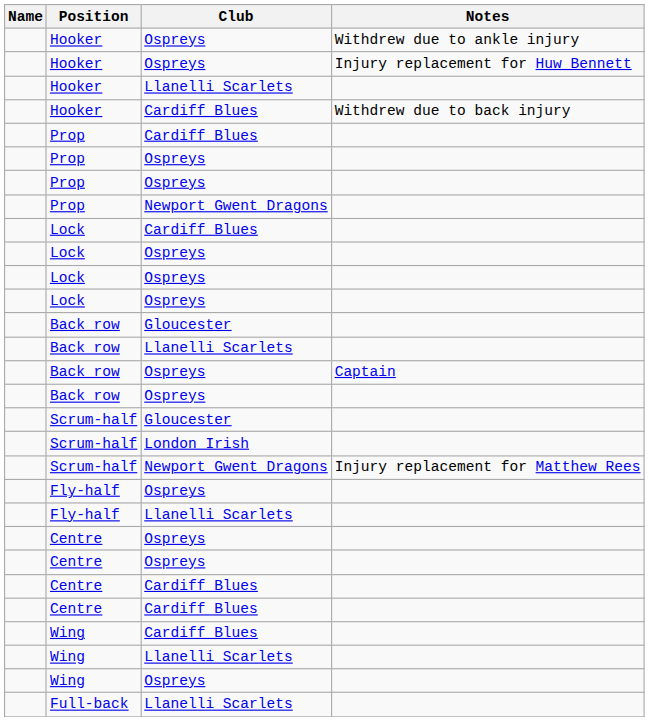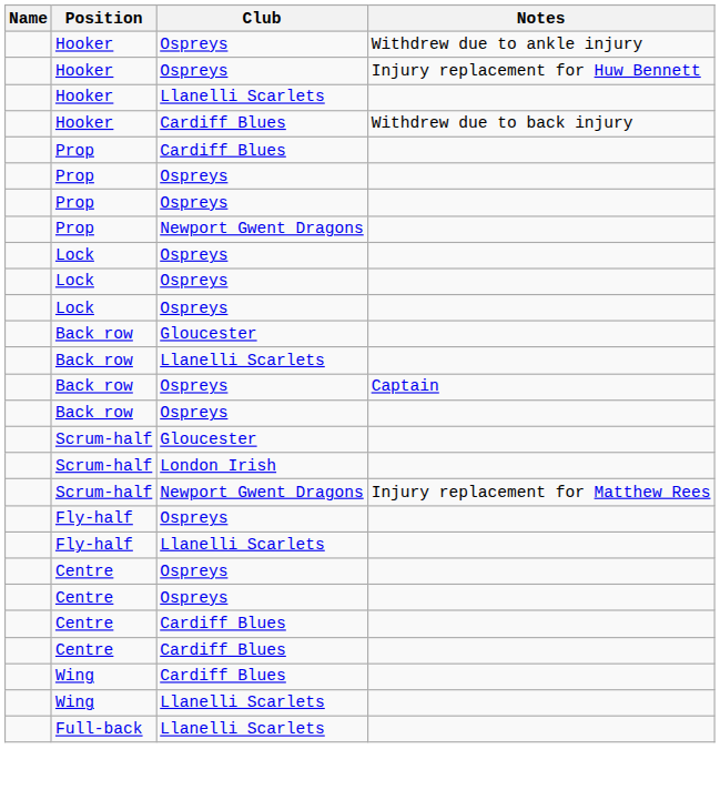 <table class="wikitable sortable">
 <tr>
 <th>Name</th>
 <th>Position</th>
 <th>Club</th>
 <th class="unsortable">Notes</th>
 </tr>
 <tr>
 <td></td>
 <td><a href='#'>Hooker</a></td>
 <td><a href='#'>Ospreys</a></td>
 <td>Withdrew due to ankle injury</td>
 </tr>
 <tr>
 <td></td>
 <td><a href='#'>Hooker</a></td>
 <td><a href='#'>Ospreys</a></td>
 <td>Injury replacement for <a href='#'>Huw Bennett</a></td>
 </tr>
 <tr>
 <td></td>
 <td><a href='#'>Hooker</a></td>
 <td><a href='#'>Llanelli Scarlets</a></td>
 <td></td>
 </tr>
 <tr>
 <td></td>
 <td><a href='#'>Hooker</a></td>
 <td><a href='#'>Cardiff Blues</a></td>
 <td>Withdrew due to back injury</td>
 </tr>
 <tr>
 <td></td>
 <td><a href='#'>Prop</a></td>
 <td><a href='#'>Cardiff Blues</a></td>
 <td></td>
 </tr>
 <tr>
 <td></td>
 <td><a href='#'>Prop</a></td>
 <td><a href='#'>Ospreys</a></td>
 <td></td>
 </tr>
 <tr>
 <td></td>
 <td><a href='#'>Prop</a></td>
 <td><a href='#'>Ospreys</a></td>
 <td></td>
 </tr>
 <tr>
 <td></td>
 <td><a href='#'>Prop</a></td>
 <td><a href='#'>Newport Gwent Dragons</a></td>
-<td></td>
-</tr>
-<tr>
-<td></td>
-<td><a href='#'>Lock</a></td>
-<td><a href='#'>Cardiff Blues</a></td>
 <td></td>
 </tr>
 <tr>
 <td></td>
 <td><a href='#'>Lock</a></td>
 <td><a href='#'>Ospreys</a></td>
 <td></td>
 </tr>
 <tr>
 <td></td>
 <td><a href='#'>Lock</a></td>
 <td><a href='#'>Ospreys</a></td>
 <td></td>
 </tr>
 <tr>
 <td></td>
 <td><a href='#'>Lock</a></td>
 <td><a href='#'>Ospreys</a></td>
 <td></td>
 </tr>
 <tr>
 <td></td>
 <td><a href='#'>Back row</a></td>
 <td><a href='#'>Gloucester</a></td>
 <td></td>
 </tr>
 <tr>
 <td></td>
 <td><a href='#'>Back row</a></td>
 <td><a href='#'>Llanelli Scarlets</a></td>
 <td></td>
 </tr>
 <tr>
 <td></td>
 <td><a href='#'>Back row</a></td>
 <td><a href='#'>Ospreys</a></td>
 <td><a href='#'>Captain</a></td>
 </tr>
 <tr>
 <td></td>
 <td><a href='#'>Back row</a></td>
 <td><a href='#'>Ospreys</a></td>
 <td></td>
 </tr>
 <tr>
 <td></td>
 <td><a href='#'>Scrum-half</a></td>
 <td><a href='#'>Gloucester</a></td>
 <td></td>
 </tr>
 <tr>
 <td></td>
 <td><a href='#'>Scrum-half</a></td>
 <td><a href='#'>London Irish</a></td>
 <td></td>
 </tr>
 <tr>
 <td></td>
 <td><a href='#'>Scrum-half</a></td>
 <td><a href='#'>Newport Gwent Dragons</a></td>
 <td>Injury replacement for <a href='#'>Matthew Rees</a></td>
 </tr>
 <tr>
 <td></td>
 <td><a href='#'>Fly-half</a></td>
 <td><a href='#'>Ospreys</a></td>
 <td></td>
 </tr>
 <tr>
 <td></td>
 <td><a href='#'>Fly-half</a></td>
 <td><a href='#'>Llanelli Scarlets</a></td>
 <td></td>
 </tr>
 <tr>
 <td></td>
 <td><a href='#'>Centre</a></td>
 <td><a href='#'>Ospreys</a></td>
 <td></td>
 </tr>
 <tr>
 <td></td>
 <td><a href='#'>Centre</a></td>
 <td><a href='#'>Ospreys</a></td>
 <td></td>
 </tr>
 <tr>
 <td></td>
 <td><a href='#'>Centre</a></td>
 <td><a href='#'>Cardiff Blues</a></td>
 <td></td>
 </tr>
 <tr>
 <td></td>
 <td><a href='#'>Centre</a></td>
 <td><a href='#'>Cardiff Blues</a></td>
 <td></td>
 </tr>
 <tr>
 <td></td>
 <td><a href='#'>Wing</a></td>
 <td><a href='#'>Cardiff Blues</a></td>
 <td></td>
 </tr>
 <tr>
 <td></td>
 <td><a href='#'>Wing</a></td>
 <td><a href='#'>Llanelli Scarlets</a></td>
 <td></td>
 </tr>
 <tr>
 <td></td>
-<td><a href='#'>Wing</a></td>
-<td><a href='#'>Ospreys</a></td>
-<td></td>
-</tr>
-<tr>
-<td></td>
 <td><a href='#'>Full-back</a></td>
 <td><a href='#'>Llanelli Scarlets</a></td>
 <td></td>
 </tr>
 </table>
